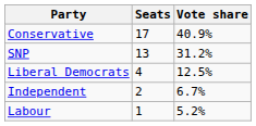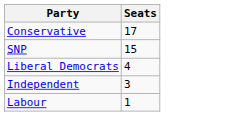 <table class="wikitable sortable">
 <tr>
 <th>Party</th>
 <th>Seats</th>
-<th>Vote share</th>
 </tr>
 <tr>
 <td><a href='#'>Conservative</a></td>
 <td>17</td>
-<td>40.9%</td>
 </tr>
 <tr>
 <td><a href='#'>SNP</a></td>
-<td>13</td>
-<td>31.2%</td>
+<td>15</td>
 </tr>
 <tr>
 <td><a href='#'>Liberal Democrats</a></td>
 <td>4</td>
-<td>12.5%</td>
 </tr>
 <tr>
 <td><a href='#'>Independent</a></td>
-<td>2</td>
-<td>6.7%</td>
+<td>3</td>
 </tr>
 <tr>
 <td><a href='#'>Labour</a></td>
 <td>1</td>
-<td>5.2%</td>
 </tr>
 </table>
